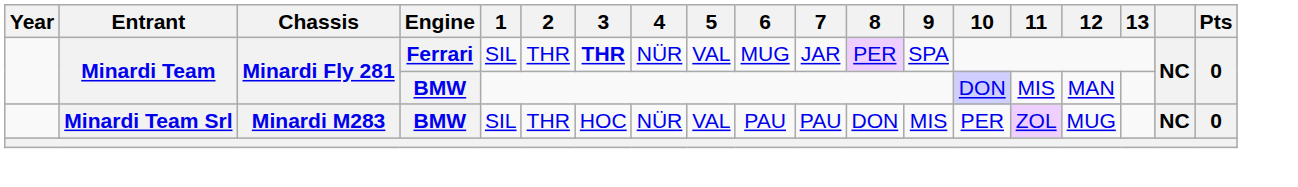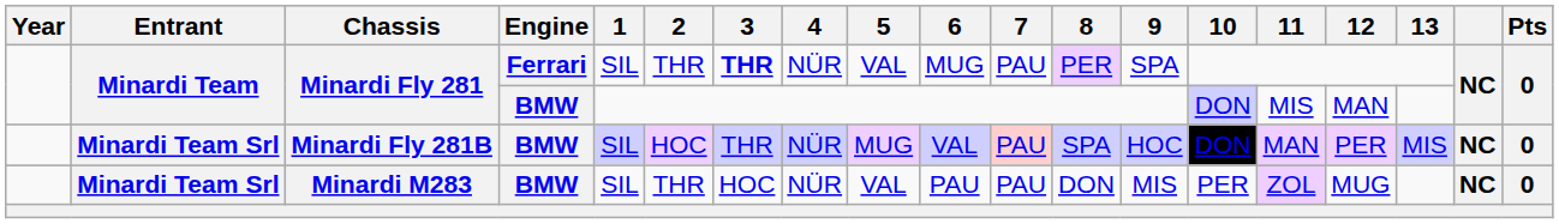 <table class="wikitable" style="text-align:center; font-size:85%">
 <tr>
 <th>Year</th>
 <th>Entrant</th>
 <th>Chassis</th>
 <th>Engine</th>
 <th>1</th>
 <th>2</th>
 <th>3</th>
 <th>4</th>
 <th>5</th>
 <th>6</th>
 <th>7</th>
 <th>8</th>
 <th>9</th>
 <th>10</th>
 <th>11</th>
 <th>12</th>
 <th>13</th>
 <th></th>
 <th>Pts</th>
 </tr>
 <tr>
 <td rowspan=2></td>
 <th rowspan=2 nowrap><a href='#'>Minardi Team</a></th>
 <th rowspan=2 nowrap><a href='#'>Minardi Fly 281</a></th>
 <th><a href='#'>Ferrari</a></th>
 <td><a href='#'>SIL</a></td>
 <td><a href='#'>THR</a></td>
 <td><strong><a href='#'>THR</a></strong></td>
 <td><a href='#'>NÜR</a></td>
 <td><a href='#'>VAL</a></td>
 <td><a href='#'>MUG</a></td>
-<td><a href='#'>JAR</a></td>
+<td><a href='#'>PAU</a></td>
 <td style="background:#EFCFFF;"><a href='#'>PER</a><br></td>
 <td><a href='#'>SPA</a></td>
 <td colspan=4></td>
 <th rowspan=2>NC</th>
 <th rowspan=2>0</th>
 </tr>
 <tr>
 <th><a href='#'>BMW</a></th>
 <td colspan=9></td>
 <td style="background:#CFCFFF;"><a href='#'>DON</a><br></td>
 <td><a href='#'>MIS</a></td>
 <td><a href='#'>MAN</a></td>
 <td></td>
+</tr>
+<tr>
+<td></td>
+<th nowrap><a href='#'>Minardi Team Srl</a></th>
+<th nowrap><a href='#'>Minardi Fly 281B</a></th>
+<th><a href='#'>BMW</a></th>
+<td style="background:#CFCFFF;"><a href='#'>SIL</a><br></td>
+<td style="background:#EFCFFF;"><a href='#'>HOC</a><br></td>
+<td style="background:#CFCFFF;"><a href='#'>THR</a><br></td>
+<td style="background:#CFCFFF;"><a href='#'>NÜR</a><br></td>
+<td style="background:#EFCFFF;"><a href='#'>MUG</a><br></td>
+<td style="background:#CFCFFF;"><a href='#'>VAL</a><br></td>
+<td style="background:#FFCFCF;"><a href='#'>PAU</a><br></td>
+<td style="background:#CFCFFF;"><a href='#'>SPA</a><br></td>
+<td style="background:#CFCFFF;"><a href='#'>HOC</a><br></td>
+<td style="background:#000000; color: #ffffff"><a href='#'><span>DON</span></a><br></td>
+<td style="background:#EFCFFF;"><a href='#'>MAN</a><br></td>
+<td style="background:#EFCFFF;"><a href='#'>PER</a><br></td>
+<td style="background:#CFCFFF;"><a href='#'>MIS</a><br></td>
+<th>NC</th>
+<th>0</th>
 </tr>
 <tr>
 <td></td>
 <th nowrap><a href='#'>Minardi Team Srl</a></th>
 <th nowrap><a href='#'>Minardi M283</a></th>
 <th><a href='#'>BMW</a></th>
 <td><a href='#'>SIL</a></td>
 <td><a href='#'>THR</a></td>
 <td><a href='#'>HOC</a></td>
 <td><a href='#'>NÜR</a></td>
 <td><a href='#'>VAL</a></td>
 <td><a href='#'>PAU</a></td>
 <td><a href='#'>PAU</a></td>
 <td><a href='#'>DON</a></td>
 <td><a href='#'>MIS</a></td>
 <td><a href='#'>PER</a></td>
 <td style="background:#EFCFFF;"><a href='#'>ZOL</a><br></td>
 <td><a href='#'>MUG</a></td>
 <td></td>
 <th>NC</th>
 <th>0</th>
 </tr>
 <tr>
 <th colspan="19"></th>
 </tr>
 </table>
